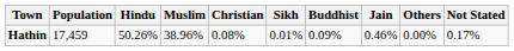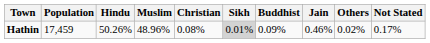 <table class="wikitable">
 <tr>
 <th>Town</th>
 <th>Population</th>
 <th>Hindu</th>
 <th>Muslim</th>
 <th>Christian</th>
 <th>Sikh</th>
 <th>Buddhist</th>
 <th>Jain</th>
 <th>Others</th>
 <th>Not Stated</th>
 </tr>
 <tr>
 <td><strong>Hathin</strong></td>
 <td>17,459</td>
 <td>50.26%</td>
-<td>38.96%</td>
+<td>48.96%</td>
 <td>0.08%</td>
-<td>0.01%</td>
+<td style="background: lightgrey;">0.01%</td>
 <td>0.09%</td>
 <td>0.46%</td>
-<td>0.00%</td>
+<td>0.02%</td>
 <td>0.17%</td>
 </tr>
 </table>
